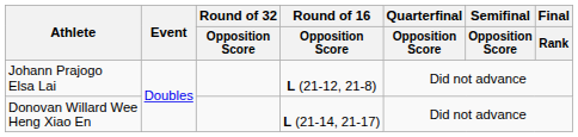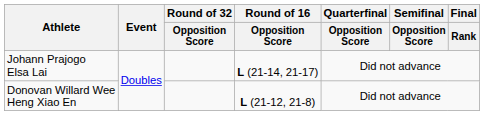 <table class="wikitable" style="font-size:90%">
 <tr>
 <th rowspan="2">Athlete</th>
 <th rowspan="2">Event</th>
 <th>Round of 32</th>
 <th>Round of 16</th>
 <th>Quarterfinal</th>
 <th>Semifinal</th>
 <th>Final</th>
 </tr>
 <tr style="font-size:90%", align="center">
 <th>Opposition<br>Score</th>
 <th>Opposition<br>Score</th>
 <th>Opposition<br>Score</th>
 <th>Opposition<br>Score</th>
 <th>Rank</th>
 </tr>
 <tr align="center">
 <td align="left">Johann Prajogo<br>Elsa Lai</td>
 <td rowspan="2"><a href='#'>Doubles</a></td>
 <td></td>
-<td> <br><strong>L</strong> (21-12, 21-8)</td>
+<td><br><strong>L</strong> (21-14,	21-17)</td>
 <td colspan="3">Did not advance</td>
 </tr>
 <tr align="center">
 <td align="left">Donovan Willard Wee <br> Heng Xiao En</td>
 <td></td>
-<td><br><strong>L</strong> (21-14,	21-17)</td>
+<td> <br><strong>L</strong> (21-12, 21-8)</td>
 <td colspan="3">Did not advance</td>
 </tr>
 </table>
